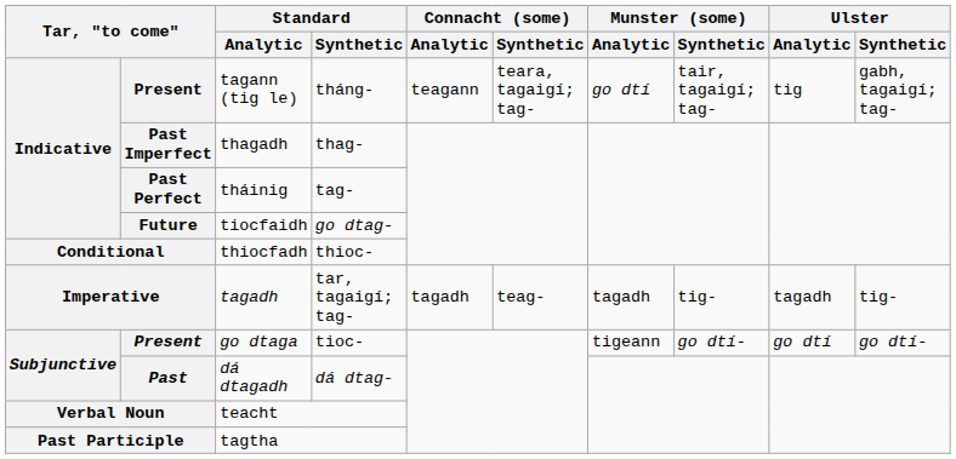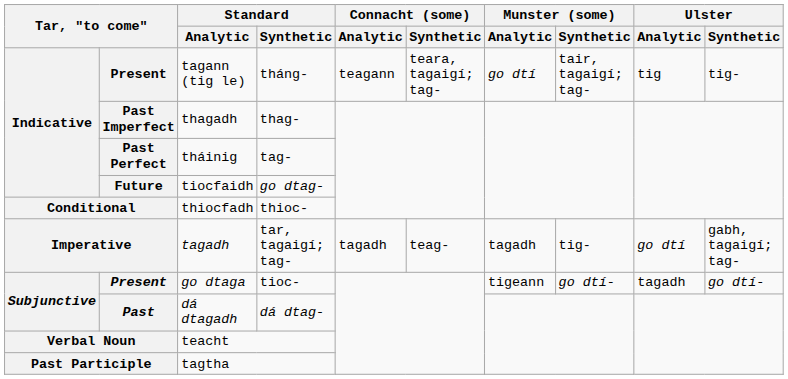 <table class="wikitable mw-collapsible">
 <tr>
 <th colspan="2" rowspan="2">Tar, "to come"</th>
 <th colspan="2">Standard</th>
 <th colspan="2">Connacht (some)</th>
 <th colspan="2">Munster (some)</th>
 <th colspan="2">Ulster</th>
 </tr>
 <tr>
 <th>Analytic</th>
 <th>Synthetic</th>
 <th>Analytic</th>
 <th>Synthetic</th>
 <th>Analytic</th>
 <th>Synthetic</th>
 <th>Analytic</th>
 <th>Synthetic</th>
 </tr>
 <tr>
 <th rowspan="4">Indicative</th>
 <th>Present</th>
 <td>tagann (tig le)</td>
 <td>tháng-</td>
 <td>teagann</td>
 <td>teara, tagaigí; tag-</td>
 <td><em>go dtí</em></td>
 <td>tair, tagaigí; tag-</td>
 <td>tig</td>
-<td>gabh, tagaigí; tag-</td>
+<td>tig-</td>
 </tr>
 <tr>
 <th>Past Imperfect</th>
 <td>thagadh</td>
 <td>thag-</td>
 <td colspan="2" rowspan="4"></td>
 <td colspan="2" rowspan="4"></td>
 <td colspan="2" rowspan="4"></td>
 </tr>
 <tr>
 <th>Past Perfect</th>
 <td>tháinig</td>
 <td>tag-</td>
 </tr>
 <tr>
 <th>Future</th>
 <td>tiocfaidh</td>
 <td><em>go dtag-</em></td>
 </tr>
 <tr>
 <th colspan="2">Conditional</th>
 <td>thiocfadh</td>
 <td>thioc-</td>
 </tr>
 <tr>
 <th colspan="2">Imperative</th>
 <td><em>tagadh</em></td>
 <td>tar, tagaigí; tag-</td>
 <td>tagadh</td>
 <td>teag-</td>
 <td>tagadh</td>
 <td>tig-</td>
-<td>tagadh</td>
-<td>tig-</td>
+<td><em>go dtí</em></td>
+<td>gabh, tagaigí; tag-</td>
 </tr>
 <tr>
 <th rowspan="2"><em>Subjunctive</em></th>
 <th><em>Present</em></th>
 <td><em>go dtaga</em></td>
 <td>tioc-</td>
 <td colspan="2" rowspan="4"></td>
 <td>tigeann</td>
 <td><em>go dtí-</em></td>
-<td><em>go dtí</em></td>
+<td>tagadh</td>
 <td><em>go dtí-</em></td>
 </tr>
 <tr>
 <th><em>Past</em></th>
 <td><em>dá dtagadh</em></td>
 <td><em>dá dtag-</em></td>
 <td colspan="2" rowspan="3"></td>
 <td colspan="2" rowspan="3"></td>
 </tr>
 <tr>
 <th colspan="2">Verbal Noun</th>
 <td colspan="2">teacht</td>
 </tr>
 <tr>
 <th colspan="2">Past Participle</th>
 <td colspan="2">tagtha</td>
 </tr>
 </table>
